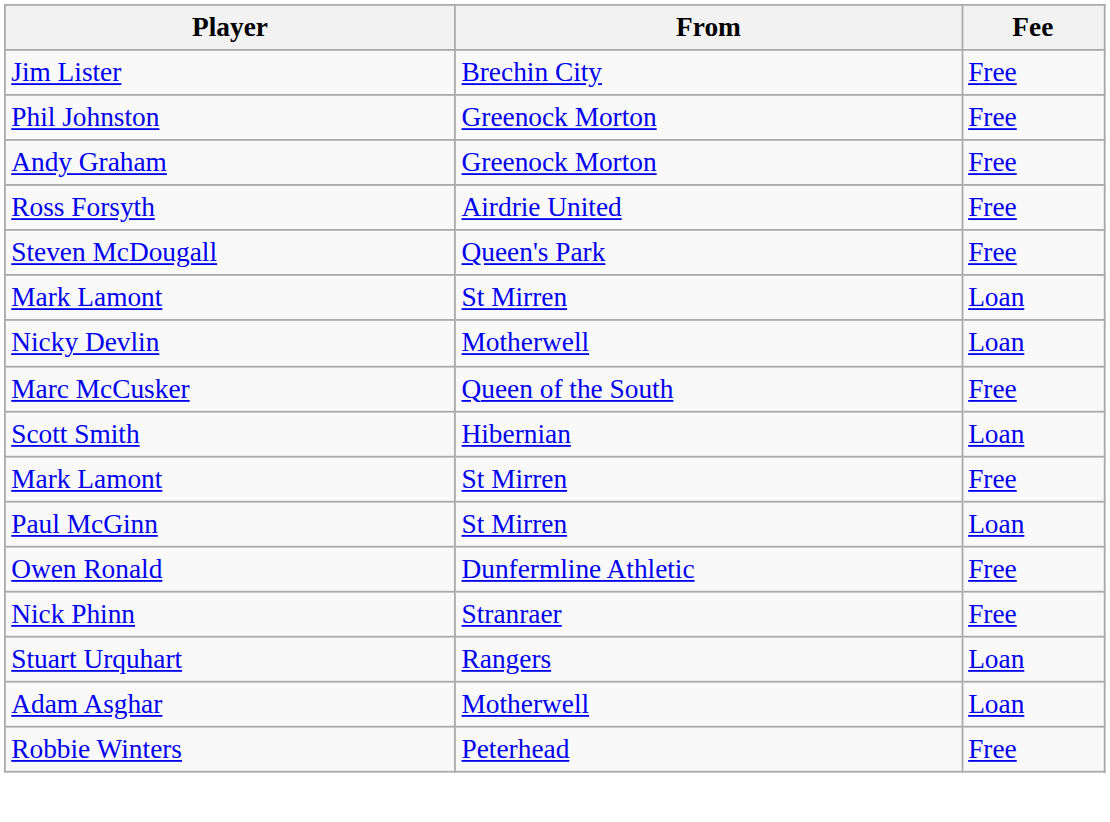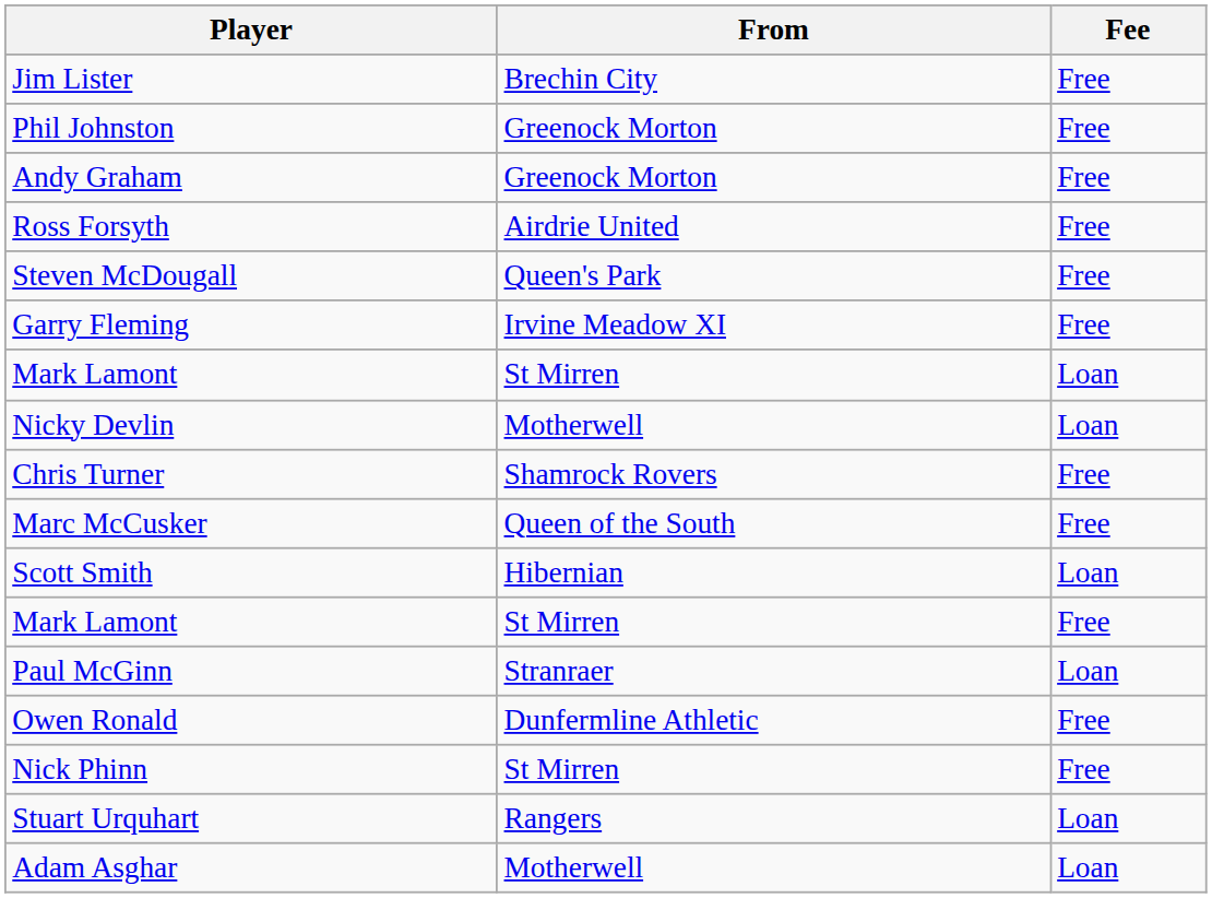 <table class="wikitable" style="text-align:center; font-size:95%;width:98%; text-align:left">
 <tr>
 <th>Player</th>
 <th>From</th>
 <th>Fee</th>
 </tr>
 <tr>
 <td> <a href='#'>Jim Lister</a></td>
 <td> <a href='#'>Brechin City</a></td>
 <td><a href='#'>Free</a></td>
 </tr>
 <tr>
 <td> <a href='#'>Phil Johnston</a></td>
 <td> <a href='#'>Greenock Morton</a></td>
 <td><a href='#'>Free</a></td>
 </tr>
 <tr>
 <td> <a href='#'>Andy Graham</a></td>
 <td> <a href='#'>Greenock Morton</a></td>
 <td><a href='#'>Free</a></td>
 </tr>
 <tr>
 <td> <a href='#'>Ross Forsyth</a></td>
 <td> <a href='#'>Airdrie United</a></td>
 <td><a href='#'>Free</a></td>
 </tr>
 <tr>
 <td> <a href='#'>Steven McDougall</a></td>
 <td> <a href='#'>Queen's Park</a></td>
 <td><a href='#'>Free</a></td>
 </tr>
 <tr>
+<td> <a href='#'>Garry Fleming</a></td>
+<td> <a href='#'>Irvine Meadow XI</a></td>
+<td><a href='#'>Free</a></td>
+</tr>
+<tr>
 <td> <a href='#'>Mark Lamont</a></td>
 <td> <a href='#'>St Mirren</a></td>
 <td><a href='#'>Loan</a></td>
 </tr>
 <tr>
 <td> <a href='#'>Nicky Devlin</a></td>
 <td> <a href='#'>Motherwell</a></td>
 <td><a href='#'>Loan</a></td>
+</tr>
+<tr>
+<td> <a href='#'>Chris Turner</a></td>
+<td> <a href='#'>Shamrock Rovers</a></td>
+<td><a href='#'>Free</a></td>
 </tr>
 <tr>
 <td> <a href='#'>Marc McCusker</a></td>
 <td> <a href='#'>Queen of the South</a></td>
 <td><a href='#'>Free</a></td>
 </tr>
 <tr>
 <td> <a href='#'>Scott Smith</a></td>
 <td> <a href='#'>Hibernian</a></td>
 <td><a href='#'>Loan</a></td>
 </tr>
 <tr>
 <td> <a href='#'>Mark Lamont</a></td>
 <td> <a href='#'>St Mirren</a></td>
 <td><a href='#'>Free</a></td>
 </tr>
 <tr>
 <td> <a href='#'>Paul McGinn</a></td>
-<td> <a href='#'>St Mirren</a></td>
+<td> <a href='#'>Stranraer</a></td>
 <td><a href='#'>Loan</a></td>
 </tr>
 <tr>
 <td> <a href='#'>Owen Ronald</a></td>
 <td> <a href='#'>Dunfermline Athletic</a></td>
 <td><a href='#'>Free</a></td>
 </tr>
 <tr>
 <td> <a href='#'>Nick Phinn</a></td>
-<td> <a href='#'>Stranraer</a></td>
+<td> <a href='#'>St Mirren</a></td>
 <td><a href='#'>Free</a></td>
 </tr>
 <tr>
 <td> <a href='#'>Stuart Urquhart</a></td>
 <td> <a href='#'>Rangers</a></td>
 <td><a href='#'>Loan</a></td>
 </tr>
 <tr>
 <td> <a href='#'>Adam Asghar</a></td>
 <td> <a href='#'>Motherwell</a></td>
 <td><a href='#'>Loan</a></td>
 </tr>
-<tr>
-<td> <a href='#'>Robbie Winters</a></td>
-<td> <a href='#'>Peterhead</a></td>
-<td><a href='#'>Free</a></td>
-</tr>
 </table>
